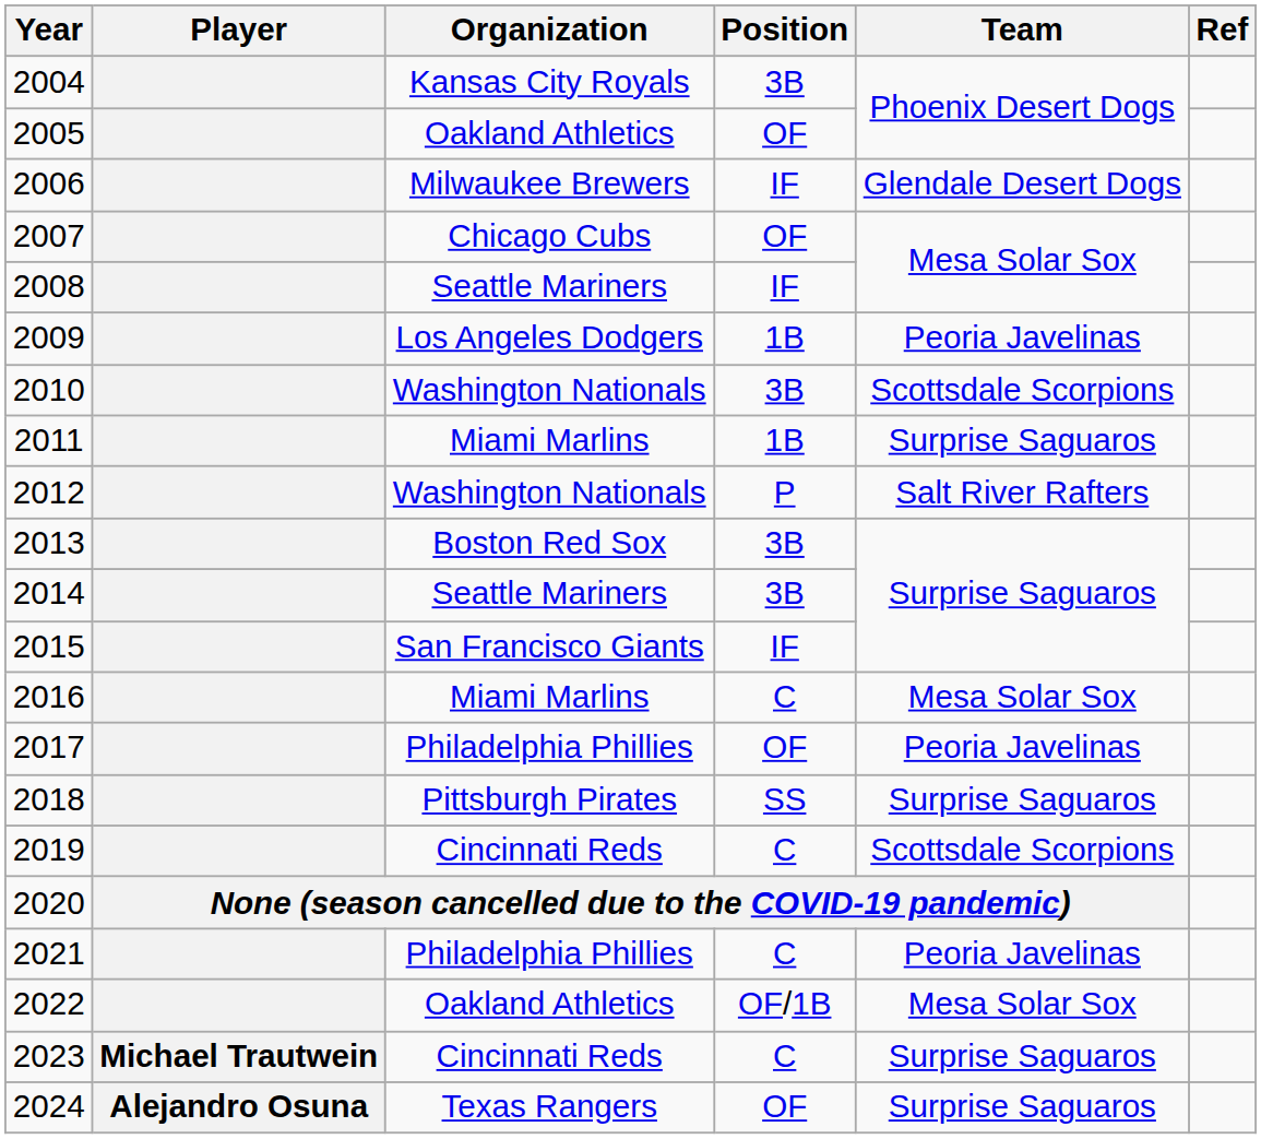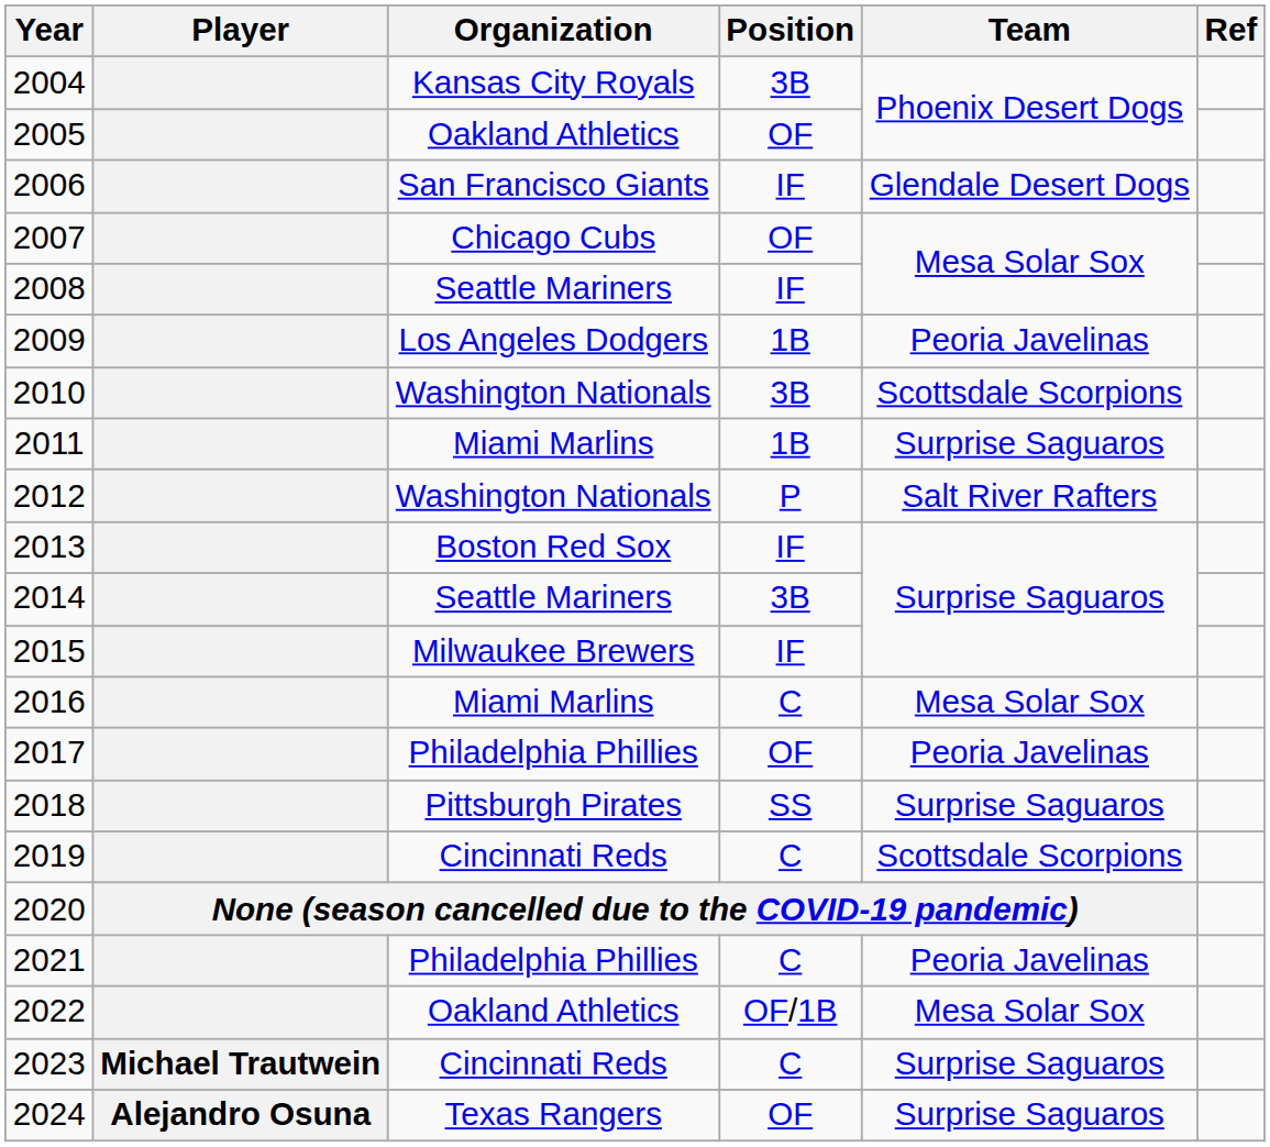 <table class="wikitable sortable plainrowheaders" style="text-align:center">
 <tr>
 <th scope="col">Year</th>
 <th scope="col">Player</th>
 <th scope="col">Organization</th>
 <th scope="col">Position</th>
 <th scope="col">Team</th>
 <th scope="col" class=unsortable>Ref</th>
 </tr>
 <tr>
 <td>2004</td>
 <th scope="row" style="text-align:center"></th>
 <td><a href='#'>Kansas City Royals</a></td>
 <td><a href='#'>3B</a></td>
 <td rowspan="2"><a href='#'>Phoenix Desert Dogs</a></td>
 <td></td>
 </tr>
 <tr>
 <td>2005</td>
 <th scope="row" style="text-align:center"></th>
 <td><a href='#'>Oakland Athletics</a></td>
 <td><a href='#'>OF</a></td>
 <td></td>
 </tr>
 <tr>
 <td>2006</td>
 <th scope="row" style="text-align:center"></th>
-<td><a href='#'>Milwaukee Brewers</a></td>
+<td><a href='#'>San Francisco Giants</a></td>
 <td><a href='#'>IF</a></td>
 <td><a href='#'>Glendale Desert Dogs</a></td>
 <td></td>
 </tr>
 <tr>
 <td>2007</td>
 <th scope="row" style="text-align:center"></th>
 <td><a href='#'>Chicago Cubs</a></td>
 <td><a href='#'>OF</a></td>
 <td rowspan="2"><a href='#'>Mesa Solar Sox</a></td>
 <td></td>
 </tr>
 <tr>
 <td>2008</td>
 <th scope="row" style="text-align:center"></th>
 <td><a href='#'>Seattle Mariners</a></td>
 <td><a href='#'>IF</a></td>
 <td></td>
 </tr>
 <tr>
 <td>2009</td>
 <th scope="row" style="text-align:center"></th>
 <td><a href='#'>Los Angeles Dodgers</a></td>
 <td><a href='#'>1B</a></td>
 <td><a href='#'>Peoria Javelinas</a></td>
 <td></td>
 </tr>
 <tr>
 <td>2010</td>
 <th scope="row" style="text-align:center"></th>
 <td><a href='#'>Washington Nationals</a></td>
 <td><a href='#'>3B</a></td>
 <td><a href='#'>Scottsdale Scorpions</a></td>
 <td></td>
 </tr>
 <tr>
 <td>2011</td>
 <th scope="row" style="text-align:center"></th>
 <td><a href='#'>Miami Marlins</a></td>
 <td><a href='#'>1B</a></td>
 <td><a href='#'>Surprise Saguaros</a></td>
 <td></td>
 </tr>
 <tr>
 <td>2012</td>
 <th scope="row" style="text-align:center"></th>
 <td><a href='#'>Washington Nationals</a></td>
 <td><a href='#'>P</a></td>
 <td><a href='#'>Salt River Rafters</a></td>
 <td></td>
 </tr>
 <tr>
 <td>2013</td>
 <th scope="row" style="text-align:center"></th>
 <td><a href='#'>Boston Red Sox</a></td>
-<td><a href='#'>3B</a></td>
+<td><a href='#'>IF</a></td>
 <td rowspan="3"><a href='#'>Surprise Saguaros</a></td>
 <td></td>
 </tr>
 <tr>
 <td>2014</td>
 <th scope="row" style="text-align:center"></th>
 <td><a href='#'>Seattle Mariners</a></td>
 <td><a href='#'>3B</a></td>
 <td></td>
 </tr>
 <tr>
 <td>2015</td>
 <th scope="row" style="text-align:center"></th>
-<td><a href='#'>San Francisco Giants</a></td>
+<td><a href='#'>Milwaukee Brewers</a></td>
 <td><a href='#'>IF</a></td>
 <td></td>
 </tr>
 <tr>
 <td>2016</td>
 <th scope="row" style="text-align:center"></th>
 <td><a href='#'>Miami Marlins</a></td>
 <td><a href='#'>C</a></td>
 <td><a href='#'>Mesa Solar Sox</a></td>
 <td></td>
 </tr>
 <tr>
 <td>2017</td>
 <th scope="row" style="text-align:center"></th>
 <td><a href='#'>Philadelphia Phillies</a></td>
 <td><a href='#'>OF</a></td>
 <td><a href='#'>Peoria Javelinas</a></td>
 <td></td>
 </tr>
 <tr>
 <td>2018</td>
 <th scope="row" style="text-align:center"></th>
 <td><a href='#'>Pittsburgh Pirates</a></td>
 <td><a href='#'>SS</a></td>
 <td><a href='#'>Surprise Saguaros</a></td>
 <td></td>
 </tr>
 <tr>
 <td>2019</td>
 <th scope="row" style="text-align:center"></th>
 <td><a href='#'>Cincinnati Reds</a></td>
 <td><a href='#'>C</a></td>
 <td><a href='#'>Scottsdale Scorpions</a></td>
 <td></td>
 </tr>
 <tr>
 <td>2020</td>
 <th scope="row" style="text-align:center" colspan="4"><em>None (season cancelled due to the <a href='#'>COVID-19 pandemic</a>)</em></th>
 <td></td>
 </tr>
 <tr>
 <td>2021</td>
 <th scope="row" style="text-align:center"></th>
 <td><a href='#'>Philadelphia Phillies</a></td>
 <td><a href='#'>C</a></td>
 <td><a href='#'>Peoria Javelinas</a></td>
 <td></td>
 </tr>
 <tr>
 <td>2022</td>
 <th scope="row" style="text-align:center"></th>
 <td><a href='#'>Oakland Athletics</a></td>
 <td><a href='#'>OF</a>/<a href='#'>1B</a></td>
 <td><a href='#'>Mesa Solar Sox</a></td>
 <td></td>
 </tr>
 <tr>
 <td>2023</td>
 <th scope="row" style="text-align:center">Michael Trautwein</th>
 <td><a href='#'>Cincinnati Reds</a></td>
 <td><a href='#'>C</a></td>
 <td><a href='#'>Surprise Saguaros</a></td>
 <td></td>
 </tr>
 <tr>
 <td>2024</td>
 <th scope="row" style="text-align:center">Alejandro Osuna</th>
 <td><a href='#'>Texas Rangers</a></td>
 <td><a href='#'>OF</a></td>
 <td><a href='#'>Surprise Saguaros</a></td>
 <td></td>
 </tr>
 </table>
